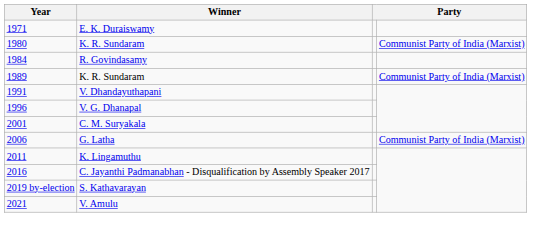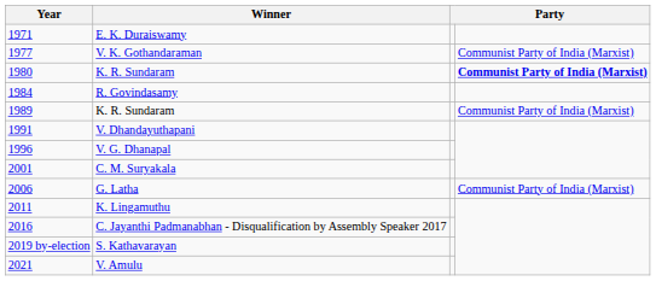 <table class="wikitable sortable">
 <tr>
 <th>Year</th>
 <th>Winner</th>
 <th colspan="2">Party</th>
 </tr>
 <tr>
 <td><a href='#'>1971</a></td>
 <td><a href='#'>E. K. Duraiswamy</a></td>
 <td></td>
 </tr>
 <tr>
+<td><a href='#'>1977</a></td>
+<td><a href='#'>V. K. Gothandaraman</a></td>
+<td></td>
+<td><a href='#'>Communist Party of India (Marxist)</a></td>
+</tr>
+<tr>
 <td><a href='#'>1980</a></td>
 <td><a href='#'>K. R. Sundaram</a></td>
 <td></td>
-<td><a href='#'>Communist Party of India (Marxist)</a></td>
+<td><strong><a href='#'>Communist Party of India (Marxist)</a></strong></td>
 </tr>
 <tr>
 <td><a href='#'>1984</a></td>
 <td><a href='#'>R. Govindasamy</a></td>
 <td></td>
 </tr>
 <tr>
 <td><a href='#'>1989</a></td>
 <td>K. R. Sundaram</td>
 <td></td>
 <td><a href='#'>Communist Party of India (Marxist)</a></td>
 </tr>
 <tr>
 <td><a href='#'>1991</a></td>
 <td><a href='#'>V. Dhandayuthapani</a></td>
 <td></td>
 </tr>
 <tr>
 <td><a href='#'>1996</a></td>
 <td><a href='#'>V. G. Dhanapal</a></td>
 <td></td>
 </tr>
 <tr>
 <td><a href='#'>2001</a></td>
 <td><a href='#'>C. M. Suryakala</a></td>
 <td></td>
 </tr>
 <tr>
 <td><a href='#'>2006</a></td>
 <td><a href='#'>G. Latha</a></td>
 <td></td>
 <td><a href='#'>Communist Party of India (Marxist)</a></td>
 </tr>
 <tr>
 <td><a href='#'>2011</a></td>
 <td><a href='#'>K. Lingamuthu</a></td>
 <td></td>
 </tr>
 <tr>
 <td><a href='#'>2016</a></td>
 <td><a href='#'>C. Jayanthi Padmanabhan</a> - Disqualification by Assembly Speaker 2017</td>
 <td></td>
 </tr>
 <tr>
 <td><a href='#'>2019 by-election</a></td>
 <td><a href='#'>S. Kathavarayan</a></td>
 <td></td>
 </tr>
 <tr>
 <td><a href='#'>2021</a></td>
 <td><a href='#'>V. Amulu</a></td>
 <td></td>
 </tr>
 </table>
